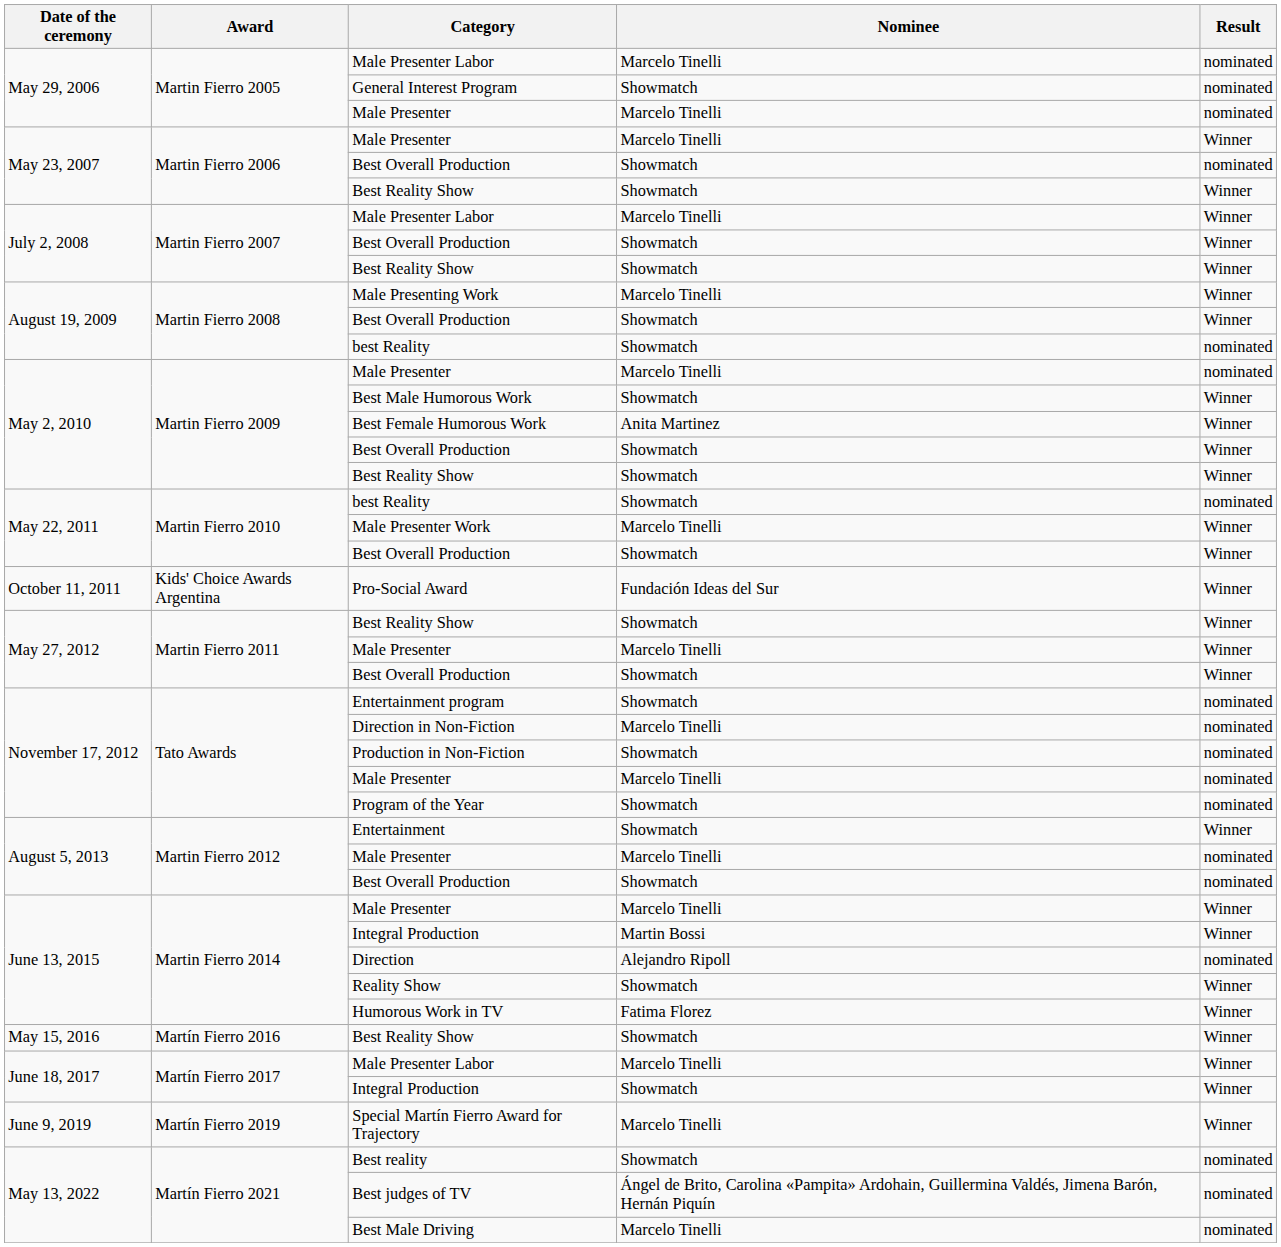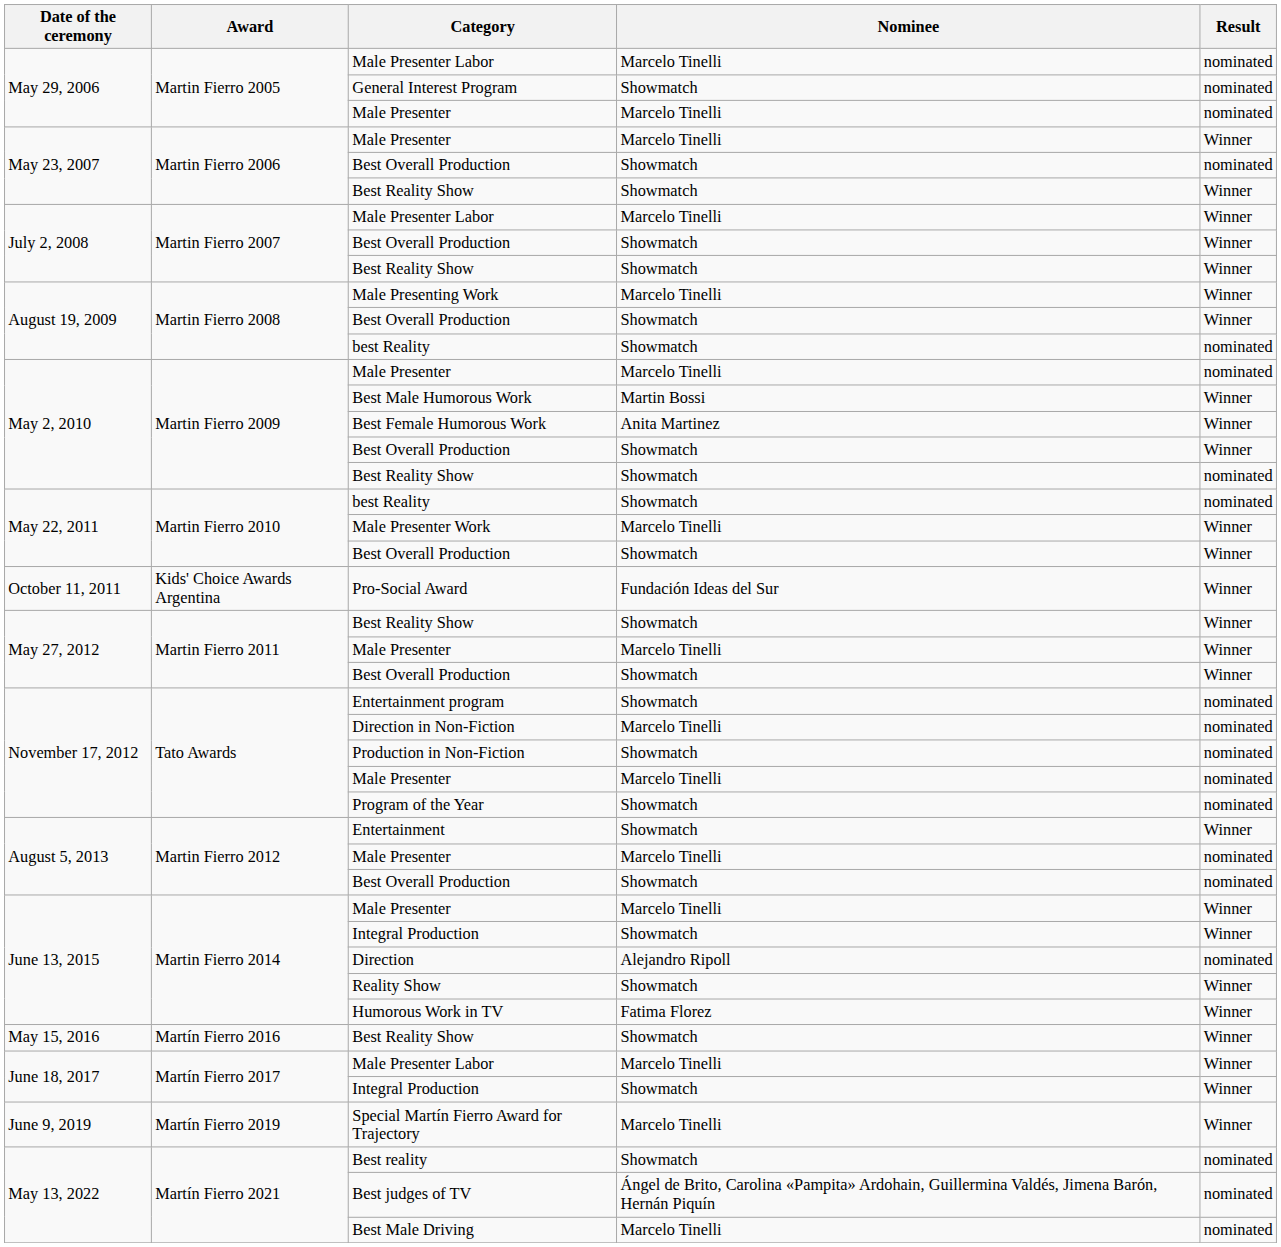 <table class="wikitable">
 <tr>
 <th>Date of the ceremony</th>
 <th>Award</th>
 <th>Category</th>
 <th>Nominee</th>
 <th>Result</th>
 </tr>
 <tr>
 <td rowspan="3">May 29, 2006</td>
 <td rowspan="3">Martin Fierro 2005</td>
 <td>Male Presenter Labor</td>
 <td>Marcelo Tinelli</td>
 <td>nominated</td>
 </tr>
 <tr>
 <td>General Interest Program</td>
 <td>Showmatch</td>
 <td>nominated</td>
 </tr>
 <tr>
 <td>Male Presenter</td>
 <td>Marcelo Tinelli</td>
 <td>nominated</td>
 </tr>
 <tr>
 <td rowspan="3">May 23, 2007</td>
 <td rowspan="3">Martin Fierro 2006</td>
 <td>Male Presenter</td>
 <td>Marcelo Tinelli</td>
 <td>Winner</td>
 </tr>
 <tr>
 <td>Best Overall Production</td>
 <td>Showmatch</td>
 <td>nominated</td>
 </tr>
 <tr>
 <td>Best Reality Show</td>
 <td>Showmatch</td>
 <td>Winner</td>
 </tr>
 <tr>
 <td rowspan="3">July 2, 2008</td>
 <td rowspan="3">Martin Fierro 2007</td>
 <td>Male Presenter Labor</td>
 <td>Marcelo Tinelli</td>
 <td>Winner</td>
 </tr>
 <tr>
 <td>Best Overall Production</td>
 <td>Showmatch</td>
 <td>Winner</td>
 </tr>
 <tr>
 <td>Best Reality Show</td>
 <td>Showmatch</td>
 <td>Winner</td>
 </tr>
 <tr>
 <td rowspan="3">August 19, 2009</td>
 <td rowspan="3">Martin Fierro 2008</td>
 <td>Male Presenting Work</td>
 <td>Marcelo Tinelli</td>
 <td>Winner</td>
 </tr>
 <tr>
 <td>Best Overall Production</td>
 <td>Showmatch</td>
 <td>Winner</td>
 </tr>
 <tr>
 <td>best Reality</td>
 <td>Showmatch</td>
 <td>nominated</td>
 </tr>
 <tr>
 <td rowspan="5">May 2, 2010</td>
 <td rowspan="5">Martin Fierro 2009</td>
 <td>Male Presenter</td>
 <td>Marcelo Tinelli</td>
 <td>nominated</td>
 </tr>
 <tr>
 <td>Best Male Humorous Work</td>
-<td>Showmatch</td>
+<td>Martin Bossi</td>
 <td>Winner</td>
 </tr>
 <tr>
 <td>Best Female Humorous Work</td>
 <td>Anita Martinez</td>
 <td>Winner</td>
 </tr>
 <tr>
 <td>Best Overall Production</td>
 <td>Showmatch</td>
 <td>Winner</td>
 </tr>
 <tr>
 <td>Best Reality Show</td>
 <td>Showmatch</td>
-<td>Winner</td>
+<td>nominated</td>
 </tr>
 <tr>
 <td rowspan="3">May 22, 2011</td>
 <td rowspan="3">Martin Fierro 2010</td>
 <td>best Reality</td>
 <td>Showmatch</td>
 <td>nominated</td>
 </tr>
 <tr>
 <td>Male Presenter Work</td>
 <td>Marcelo Tinelli</td>
 <td>Winner</td>
 </tr>
 <tr>
 <td>Best Overall Production</td>
 <td>Showmatch</td>
 <td>Winner</td>
 </tr>
 <tr>
 <td>October 11, 2011</td>
 <td>Kids' Choice Awards Argentina</td>
 <td>Pro-Social Award</td>
 <td>Fundación Ideas del Sur</td>
 <td>Winner</td>
 </tr>
 <tr>
 <td rowspan="3">May 27, 2012</td>
 <td rowspan="3">Martin Fierro 2011</td>
 <td>Best Reality Show</td>
 <td>Showmatch</td>
 <td>Winner</td>
 </tr>
 <tr>
 <td>Male Presenter</td>
 <td>Marcelo Tinelli</td>
 <td>Winner</td>
 </tr>
 <tr>
 <td>Best Overall Production</td>
 <td>Showmatch</td>
 <td>Winner</td>
 </tr>
 <tr>
 <td rowspan="5">November 17, 2012</td>
 <td rowspan="5">Tato Awards</td>
 <td>Entertainment program</td>
 <td>Showmatch</td>
 <td>nominated</td>
 </tr>
 <tr>
 <td>Direction in Non-Fiction</td>
 <td>Marcelo Tinelli</td>
 <td>nominated</td>
 </tr>
 <tr>
 <td>Production in Non-Fiction</td>
 <td>Showmatch</td>
 <td>nominated</td>
 </tr>
 <tr>
 <td>Male Presenter</td>
 <td>Marcelo Tinelli</td>
 <td>nominated</td>
 </tr>
 <tr>
 <td>Program of the Year</td>
 <td>Showmatch</td>
 <td>nominated</td>
 </tr>
 <tr>
 <td rowspan="3">August 5, 2013</td>
 <td rowspan="3">Martin Fierro 2012</td>
 <td>Entertainment</td>
 <td>Showmatch</td>
 <td>Winner</td>
 </tr>
 <tr>
 <td>Male Presenter</td>
 <td>Marcelo Tinelli</td>
 <td>nominated</td>
 </tr>
 <tr>
 <td>Best Overall Production</td>
 <td>Showmatch</td>
 <td>nominated</td>
 </tr>
 <tr>
 <td rowspan="5">June 13, 2015</td>
 <td rowspan="5">Martin Fierro 2014</td>
 <td>Male Presenter</td>
 <td>Marcelo Tinelli</td>
 <td>Winner</td>
 </tr>
 <tr>
 <td>Integral Production</td>
-<td>Martin Bossi</td>
+<td>Showmatch</td>
 <td>Winner</td>
 </tr>
 <tr>
 <td>Direction</td>
 <td>Alejandro Ripoll</td>
 <td>nominated</td>
 </tr>
 <tr>
 <td>Reality Show</td>
 <td>Showmatch</td>
 <td>Winner</td>
 </tr>
 <tr>
 <td>Humorous Work in TV</td>
 <td>Fatima Florez</td>
 <td>Winner</td>
 </tr>
 <tr>
 <td>May 15, 2016</td>
 <td>Martín Fierro 2016</td>
 <td>Best Reality Show</td>
 <td>Showmatch</td>
 <td>Winner</td>
 </tr>
 <tr>
 <td rowspan="2">June 18, 2017</td>
 <td rowspan="2">Martín Fierro 2017</td>
 <td>Male Presenter Labor</td>
 <td>Marcelo Tinelli</td>
 <td>Winner</td>
 </tr>
 <tr>
 <td>Integral Production</td>
 <td>Showmatch</td>
 <td>Winner</td>
 </tr>
 <tr>
 <td>June 9, 2019</td>
 <td>Martín Fierro 2019</td>
 <td>Special Martín Fierro Award for Trajectory</td>
 <td>Marcelo Tinelli</td>
 <td>Winner</td>
 </tr>
 <tr>
 <td rowspan="4">May 13, 2022</td>
 <td rowspan="4">Martín Fierro 2021</td>
 <td>Best reality</td>
 <td>Showmatch</td>
 <td>nominated</td>
 </tr>
 <tr>
 <td>Best judges of TV</td>
 <td>Ángel de Brito, Carolina «Pampita» Ardohain, Guillermina Valdés, Jimena Barón, Hernán Piquín</td>
 <td>nominated</td>
 </tr>
 <tr>
 <td>Best Male Driving</td>
 <td>Marcelo Tinelli</td>
 <td>nominated</td>
 </tr>
 </table>
